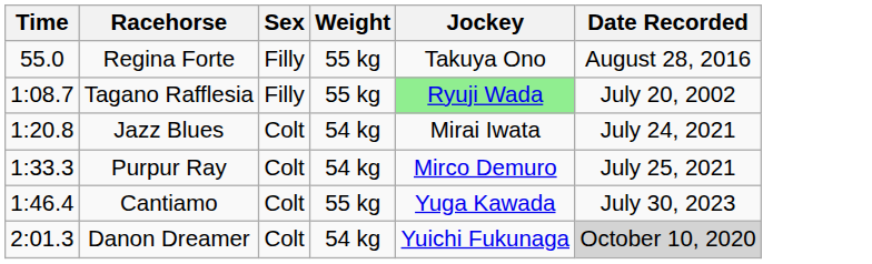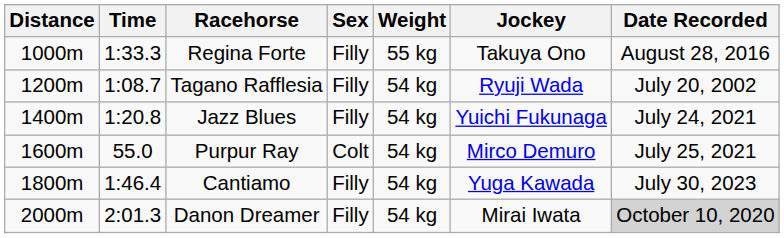 <table class="wikitable" style="text-align: center;">
 <tr>
+<th>Distance</th>
 <th>Time</th>
 <th>Racehorse</th>
 <th>Sex</th>
 <th>Weight</th>
 <th>Jockey</th>
 <th>Date Recorded</th>
 </tr>
 <tr>
-<td>55.0</td>
+<td>1000m</td>
+<td>1:33.3</td>
 <td>Regina Forte</td>
 <td>Filly</td>
 <td>55 kg</td>
 <td>Takuya Ono</td>
 <td>August 28, 2016</td>
 </tr>
 <tr>
+<td>1200m</td>
 <td>1:08.7</td>
 <td>Tagano Rafflesia</td>
 <td>Filly</td>
-<td>55 kg</td>
-<td style="background: lightgreen;"><a href='#'>Ryuji Wada</a></td>
+<td>54 kg</td>
+<td><a href='#'>Ryuji Wada</a></td>
 <td>July 20, 2002</td>
 </tr>
 <tr>
+<td>1400m</td>
 <td>1:20.8</td>
 <td>Jazz Blues</td>
-<td>Colt</td>
+<td>Filly</td>
 <td>54 kg</td>
-<td>Mirai Iwata</td>
+<td><a href='#'>Yuichi Fukunaga</a></td>
 <td>July 24, 2021</td>
 </tr>
 <tr>
-<td>1:33.3</td>
+<td>1600m</td>
+<td>55.0</td>
 <td>Purpur Ray</td>
 <td>Colt</td>
 <td>54 kg</td>
 <td><a href='#'>Mirco Demuro</a></td>
 <td>July 25, 2021</td>
 </tr>
 <tr>
+<td>1800m</td>
 <td>1:46.4</td>
 <td>Cantiamo</td>
-<td>Colt</td>
-<td>55 kg</td>
+<td>Filly</td>
+<td>54 kg</td>
 <td><a href='#'>Yuga Kawada</a></td>
 <td>July 30, 2023</td>
 </tr>
 <tr>
+<td>2000m</td>
 <td>2:01.3</td>
 <td>Danon Dreamer</td>
-<td>Colt</td>
+<td>Filly</td>
 <td>54 kg</td>
-<td><a href='#'>Yuichi Fukunaga</a></td>
+<td>Mirai Iwata</td>
 <td style="background: lightgrey;">October 10, 2020</td>
 </tr>
 </table>
